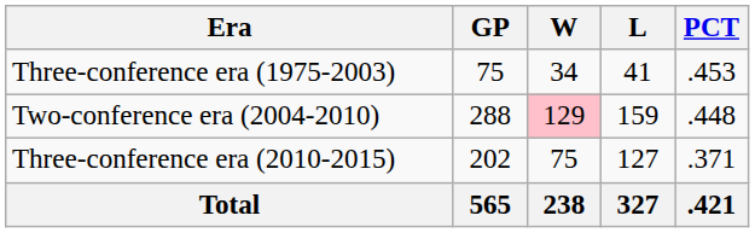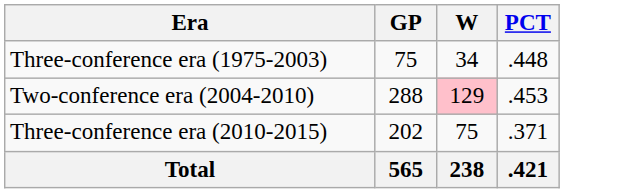 <table class=wikitable style="text-align:center;">
 <tr>
 <th width=250px>Era</th>
 <th width=35px>GP</th>
 <th width=35px>W</th>
-<th width=35px>L</th>
 <th width=35px><a href='#'>PCT</a></th>
 </tr>
 <tr>
 <td align=left>Three-conference era (1975-2003)</td>
 <td>75</td>
 <td>34</td>
-<td>41</td>
-<td>.453</td>
+<td>.448</td>
 </tr>
 <tr>
 <td align=left>Two-conference era (2004-2010)</td>
 <td>288</td>
 <td style="background: pink;">129</td>
-<td>159</td>
-<td>.448</td>
+<td>.453</td>
 </tr>
 <tr>
 <td align=left>Three-conference era (2010-2015)</td>
 <td>202</td>
 <td>75</td>
-<td>127</td>
 <td>.371</td>
 </tr>
 <tr>
 <th>Total</th>
 <th>565</th>
 <th>238</th>
-<th>327</th>
 <th>.421</th>
 </tr>
 </table>
